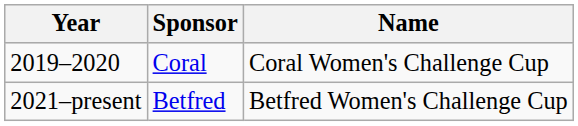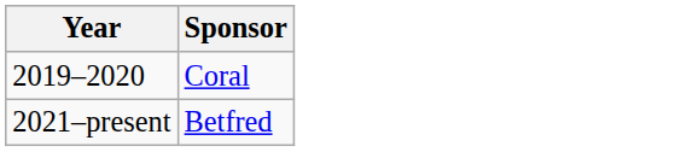 <table class="wikitable">
 <tr>
 <th>Year</th>
 <th>Sponsor</th>
-<th>Name</th>
 </tr>
 <tr>
 <td>2019–2020</td>
 <td><a href='#'>Coral</a></td>
-<td>Coral Women's Challenge Cup</td>
 </tr>
 <tr>
 <td>2021–present</td>
 <td><a href='#'>Betfred</a></td>
-<td>Betfred Women's Challenge Cup</td>
 </tr>
 </table>
